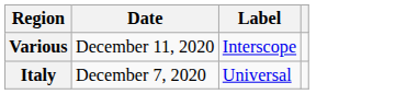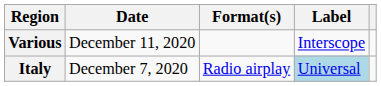 <table class="wikitable plainrowheaders">
 <tr>
 <th scope="col">Region</th>
 <th scope="col">Date</th>
+<th scope="col">Format(s)</th>
 <th scope="col">Label</th>
 <th scope="col"></th>
 </tr>
 <tr>
 <th scope="row">Various</th>
 <td>December 11, 2020</td>
+<td></td>
 <td><a href='#'>Interscope</a></td>
 <td style="text-align:center;"></td>
 </tr>
 <tr>
 <th scope="row">Italy</th>
 <td>December 7, 2020</td>
-<td><a href='#'>Universal</a></td>
+<td><a href='#'>Radio airplay</a></td>
+<td style="background: lightblue;"><a href='#'>Universal</a></td>
 <td style="text-align:center;"></td>
 </tr>
 </table>
